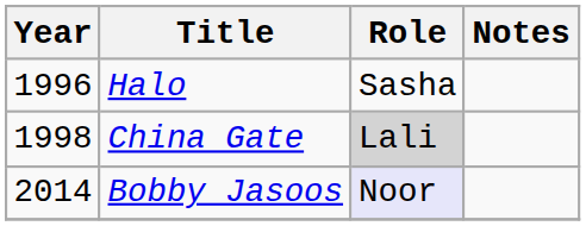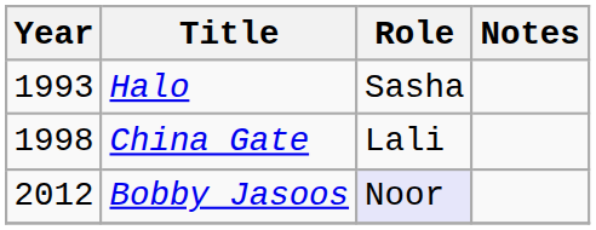 <table class="wikitable sortable">
 <tr>
 <th>Year</th>
 <th>Title</th>
 <th>Role</th>
 <th>Notes</th>
 </tr>
 <tr>
-<td>1996</td>
+<td>1993</td>
 <td><em><a href='#'>Halo</a></em></td>
 <td>Sasha</td>
 <td></td>
 </tr>
 <tr>
 <td>1998</td>
 <td><em><a href='#'>China Gate</a></em></td>
-<td style="background: lightgrey;">Lali</td>
+<td>Lali</td>
 <td></td>
 </tr>
 <tr>
-<td>2014</td>
+<td>2012</td>
 <td><em><a href='#'>Bobby Jasoos</a></em></td>
 <td style="background: lavender;">Noor</td>
 <td></td>
 </tr>
 <tr>
 </tr>
 </table>
